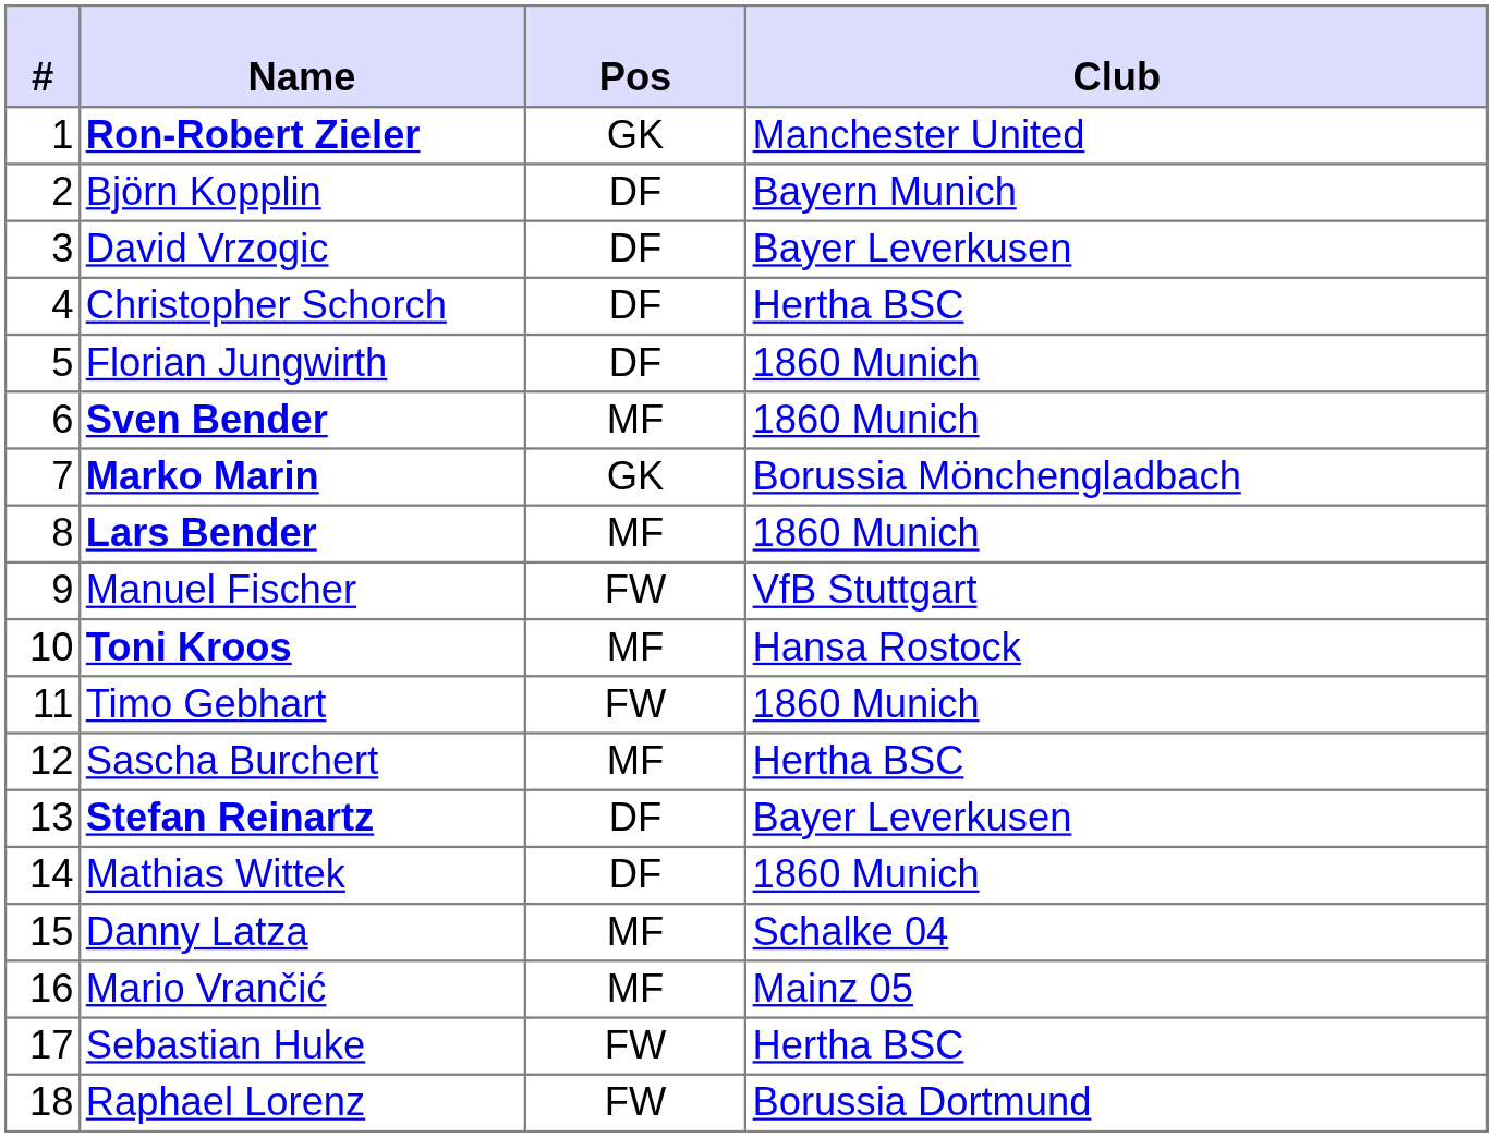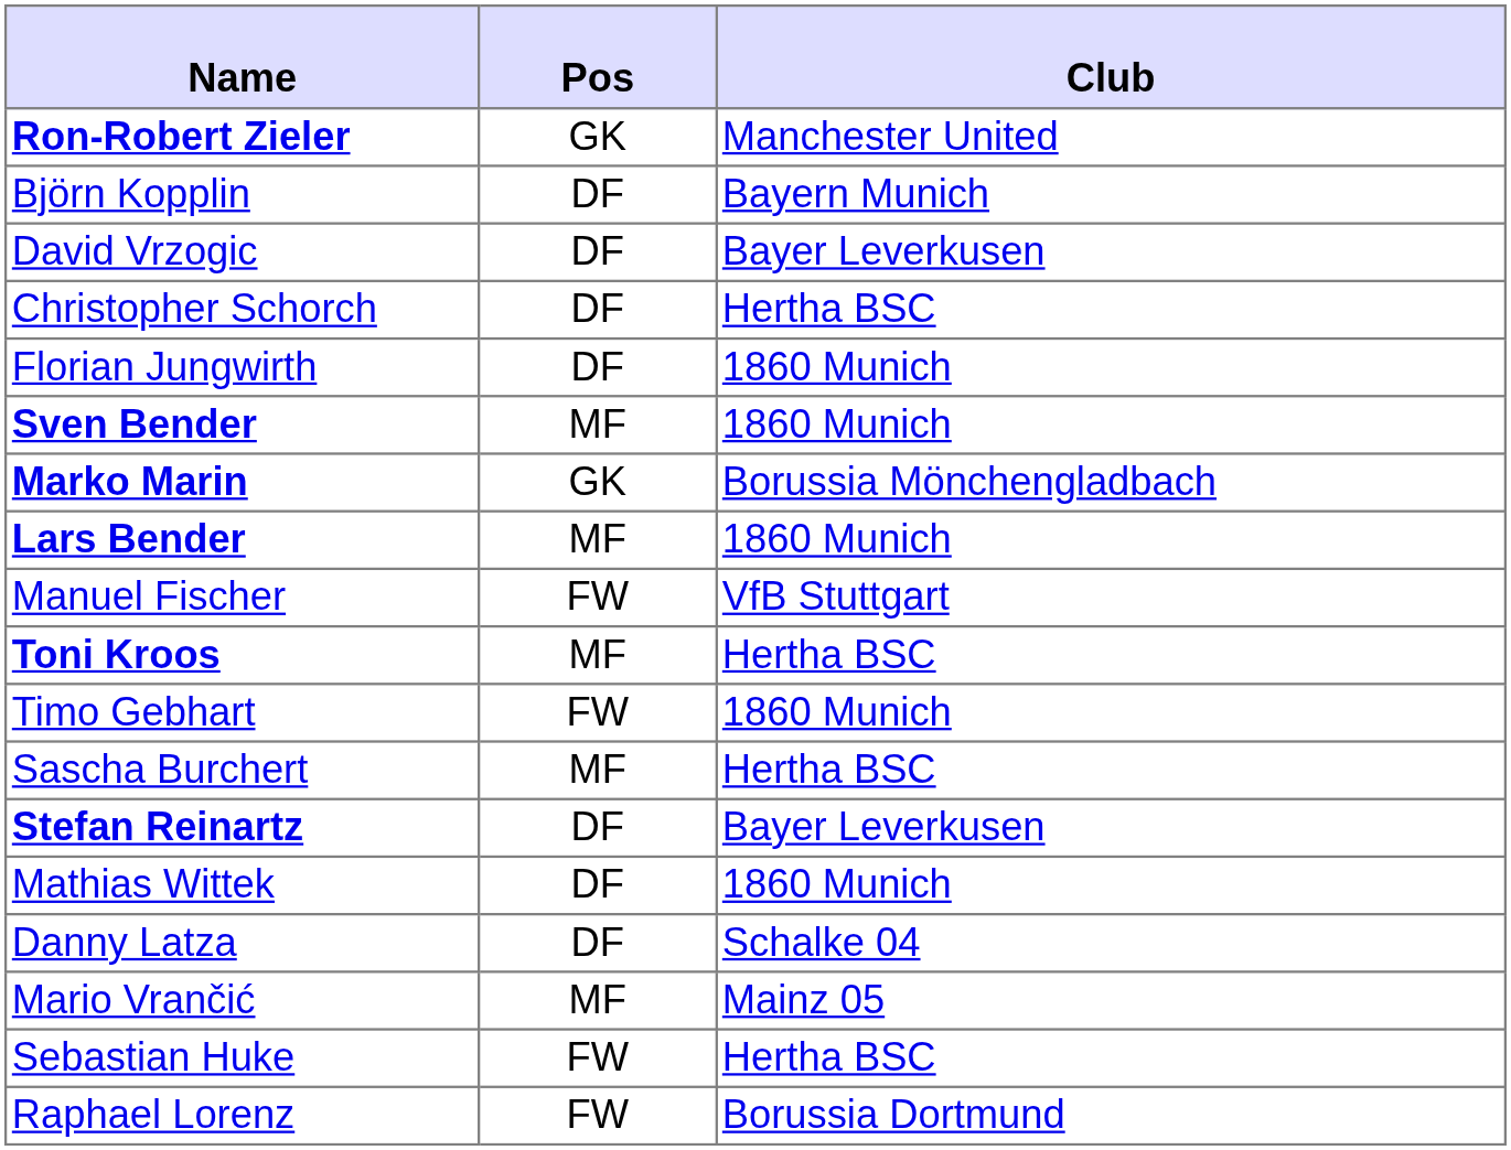 <table style=border-collapse:collapse border=1 cellspacing=0 cellpadding=2 width=600>
 <tr>
-<th bgcolor="#DDDDFF" width="5%"><br> # </th>
 <th bgcolor="#DDDDFF" width="30%"><br>Name</th>
 <th bgcolor="#DDDDFF" width="15%"><br>Pos</th>
 <th bgcolor="#DDDDFF" width="50%"><br>Club</th>
 </tr>
 <tr>
-<td align=right>1</td>
 <td><strong><a href='#'>Ron-Robert Zieler</a></strong></td>
 <td align=center>GK</td>
 <td><a href='#'>Manchester United</a> </td>
 </tr>
 <tr>
-<td align=right>2</td>
 <td><a href='#'>Björn Kopplin</a></td>
 <td align=center>DF</td>
 <td><a href='#'>Bayern Munich</a> </td>
 </tr>
 <tr>
-<td align=right>3</td>
 <td><a href='#'>David Vrzogic</a></td>
 <td align=center>DF</td>
 <td><a href='#'>Bayer Leverkusen</a> </td>
 </tr>
 <tr>
-<td align=right>4</td>
 <td><a href='#'>Christopher Schorch</a></td>
 <td align=center>DF</td>
 <td><a href='#'>Hertha BSC</a> </td>
 </tr>
 <tr>
-<td align=right>5</td>
 <td><a href='#'>Florian Jungwirth</a></td>
 <td align=center>DF</td>
 <td><a href='#'>1860 Munich</a> </td>
 </tr>
 <tr>
-<td align=right>6</td>
 <td><strong><a href='#'>Sven Bender</a></strong></td>
 <td align=center>MF</td>
 <td><a href='#'>1860 Munich</a> </td>
 </tr>
 <tr>
-<td align=right>7</td>
 <td><strong><a href='#'>Marko Marin</a></strong></td>
 <td align=center>GK</td>
 <td><a href='#'>Borussia Mönchengladbach</a> </td>
 </tr>
 <tr>
-<td align=right>8</td>
 <td><strong><a href='#'>Lars Bender</a></strong></td>
 <td align=center>MF</td>
 <td><a href='#'>1860 Munich</a> </td>
 </tr>
 <tr>
-<td align=right>9</td>
 <td><a href='#'>Manuel Fischer</a></td>
 <td align=center>FW</td>
 <td><a href='#'>VfB Stuttgart</a> </td>
 </tr>
 <tr>
-<td align=right>10</td>
 <td><strong><a href='#'>Toni Kroos</a></strong></td>
 <td align=center>MF</td>
-<td><a href='#'>Hansa Rostock</a> </td>
+<td><a href='#'>Hertha BSC</a> </td>
 </tr>
 <tr>
-<td align=right>11</td>
 <td><a href='#'>Timo Gebhart</a></td>
 <td align=center>FW</td>
 <td><a href='#'>1860 Munich</a> </td>
 </tr>
 <tr>
-<td align=right>12</td>
 <td><a href='#'>Sascha Burchert</a></td>
 <td align=center>MF</td>
 <td><a href='#'>Hertha BSC</a> </td>
 </tr>
 <tr>
-<td align=right>13</td>
 <td><strong><a href='#'>Stefan Reinartz</a></strong></td>
 <td align=center>DF</td>
 <td><a href='#'>Bayer Leverkusen</a> </td>
 </tr>
 <tr>
-<td align=right>14</td>
 <td><a href='#'>Mathias Wittek</a></td>
 <td align=center>DF</td>
 <td><a href='#'>1860 Munich</a> </td>
 </tr>
 <tr>
-<td align=right>15</td>
 <td><a href='#'>Danny Latza</a></td>
-<td align=center>MF</td>
+<td align=center>DF</td>
 <td><a href='#'>Schalke 04</a> </td>
 </tr>
 <tr>
-<td align=right>16</td>
 <td><a href='#'>Mario Vrančić</a></td>
 <td align=center>MF</td>
 <td><a href='#'>Mainz 05</a> </td>
 </tr>
 <tr>
-<td align=right>17</td>
 <td><a href='#'>Sebastian Huke</a></td>
 <td align=center>FW</td>
 <td><a href='#'>Hertha BSC</a> </td>
 </tr>
 <tr>
-<td align=right>18</td>
 <td><a href='#'>Raphael Lorenz</a></td>
 <td align=center>FW</td>
 <td><a href='#'>Borussia Dortmund</a> </td>
 </tr>
 </table>
